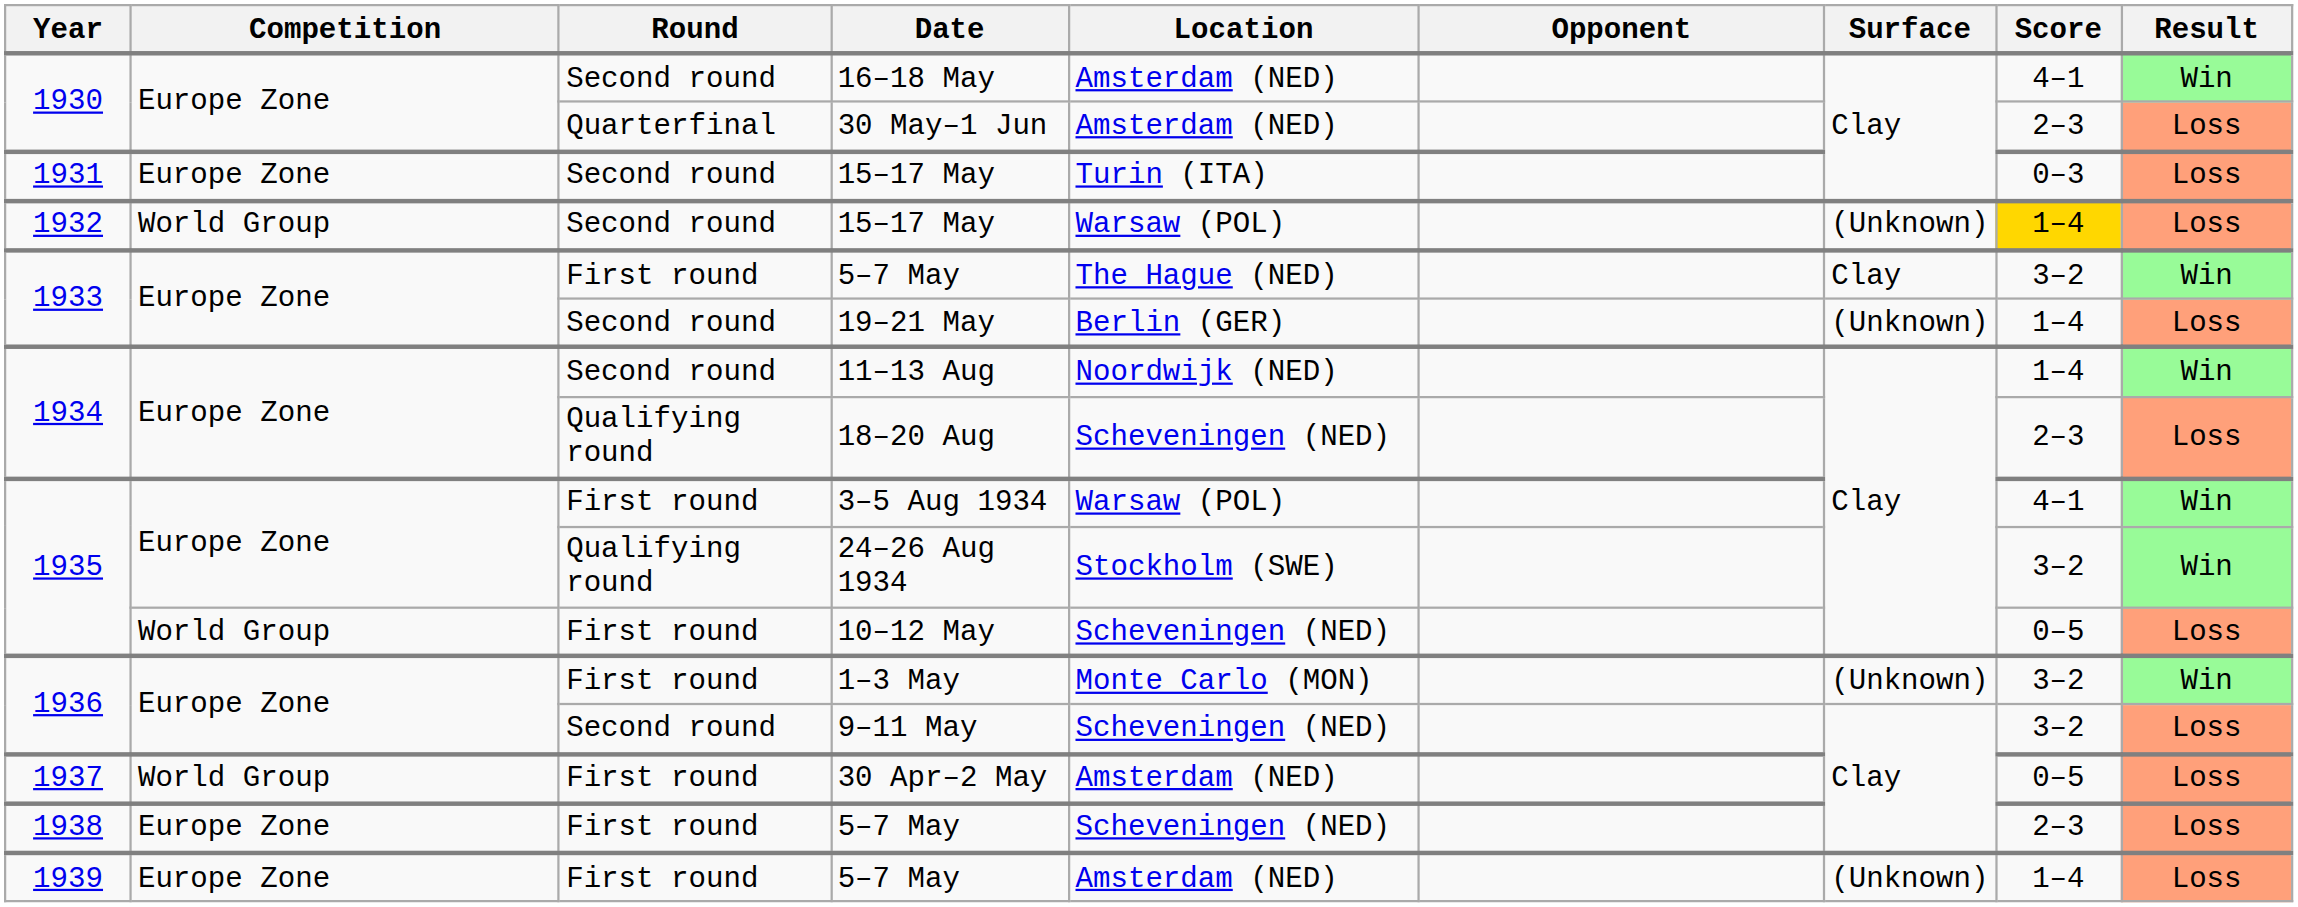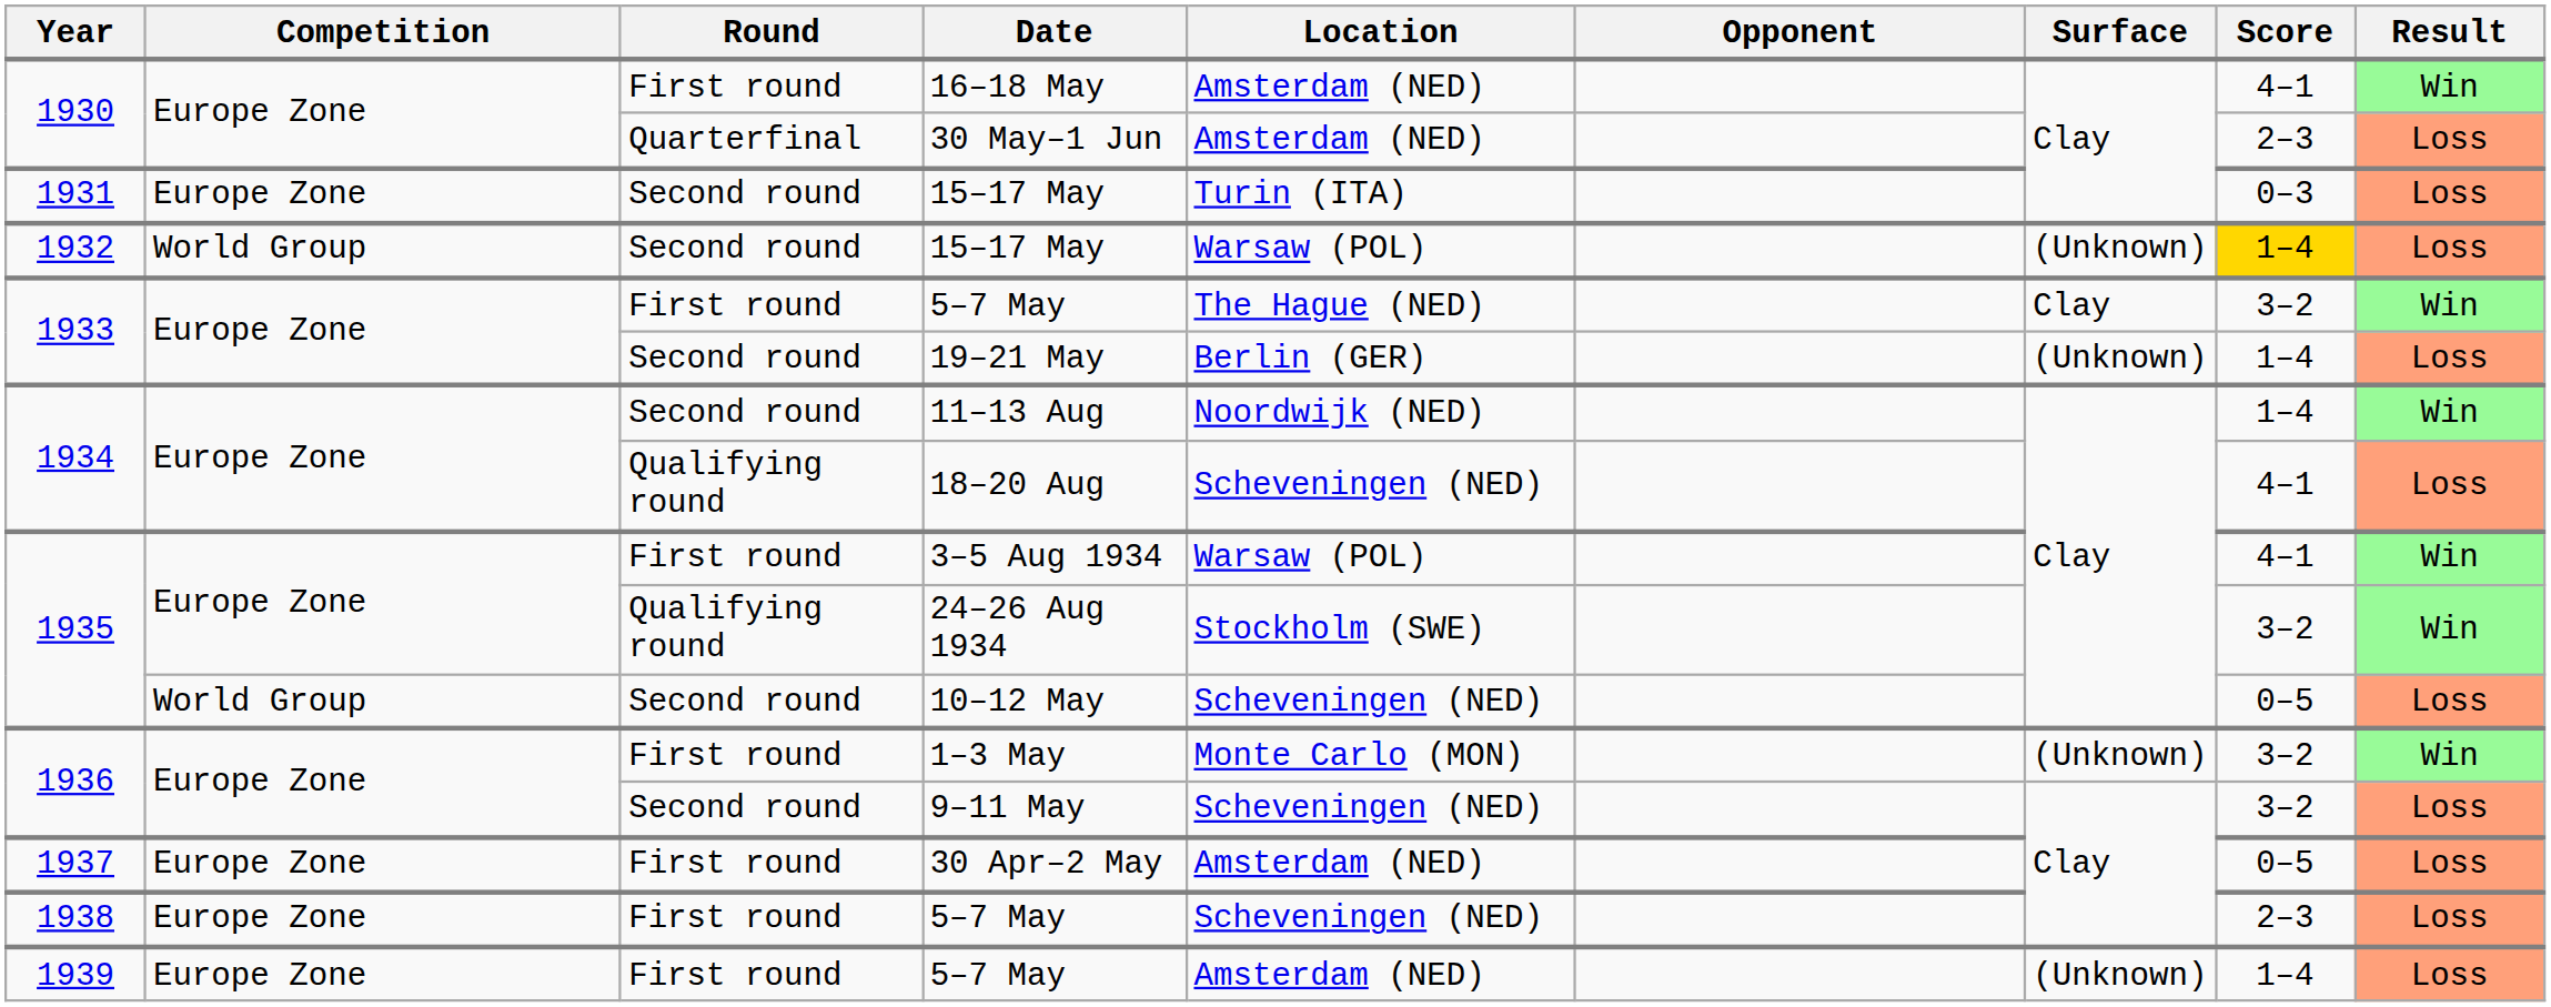 <table class="wikitable collapsible collapsed">
 <tr>
 <th width="50">Year</th>
 <th width="185">Competition</th>
 <th width="115">Round</th>
 <th width="100">Date</th>
 <th width="150">Location</th>
 <th width="175">Opponent</th>
 <th width="70">Surface</th>
 <th width="50">Score</th>
 <th width="70">Result</th>
 </tr>
 <tr style="border-top:2px solid gray;">
 <td align="center" rowspan="2"><a href='#'>1930</a></td>
 <td rowspan="2">Europe Zone</td>
-<td>Second round</td>
+<td>First round</td>
 <td>16–18 May</td>
 <td><a href='#'>Amsterdam</a> (NED)</td>
 <td></td>
 <td rowspan="3">Clay</td>
 <td align="center">4–1</td>
 <td align="center" bgcolor="#98FB98">Win</td>
 </tr>
 <tr>
 <td>Quarterfinal</td>
 <td>30 May–1 Jun</td>
 <td><a href='#'>Amsterdam</a> (NED)</td>
 <td></td>
 <td align="center">2–3</td>
 <td align="center" bgcolor="FFA07A">Loss</td>
 </tr>
 <tr style="border-top:2px solid gray;">
 <td align="center"><a href='#'>1931</a></td>
 <td>Europe Zone</td>
 <td>Second round</td>
 <td>15–17 May</td>
 <td><a href='#'>Turin</a> (ITA)</td>
 <td></td>
 <td align="center">0–3</td>
 <td align="center" bgcolor="FFA07A">Loss</td>
 </tr>
 <tr style="border-top:2px solid gray;">
 <td align="center"><a href='#'>1932</a></td>
 <td>World Group</td>
 <td>Second round</td>
 <td>15–17 May</td>
 <td><a href='#'>Warsaw</a> (POL)</td>
 <td></td>
 <td>(Unknown)</td>
 <td align="center" style="background: gold;">1–4</td>
 <td align="center" bgcolor="FFA07A">Loss</td>
 </tr>
 <tr style="border-top:2px solid gray;">
 <td align="center" rowspan="2"><a href='#'>1933</a></td>
 <td rowspan="2">Europe Zone</td>
 <td>First round</td>
 <td>5–7 May</td>
 <td><a href='#'>The Hague</a> (NED)</td>
 <td></td>
 <td>Clay</td>
 <td align="center">3–2</td>
 <td align="center" bgcolor="#98FB98">Win</td>
 </tr>
 <tr>
 <td>Second round</td>
 <td>19–21 May</td>
 <td><a href='#'>Berlin</a> (GER)</td>
 <td></td>
 <td>(Unknown)</td>
 <td align="center">1–4</td>
 <td align="center" bgcolor="FFA07A">Loss</td>
 </tr>
 <tr style="border-top:2px solid gray;">
 <td align="center" rowspan="2"><a href='#'>1934</a></td>
 <td rowspan="2">Europe Zone</td>
 <td>Second round</td>
 <td>11–13 Aug</td>
 <td><a href='#'>Noordwijk</a> (NED)</td>
 <td></td>
 <td rowspan="5">Clay</td>
 <td align="center">1–4</td>
 <td align="center" bgcolor="#98FB98">Win</td>
 </tr>
 <tr>
 <td>Qualifying round</td>
 <td>18–20 Aug</td>
 <td><a href='#'>Scheveningen</a> (NED)</td>
 <td></td>
-<td align="center">2–3</td>
+<td align="center">4–1</td>
 <td align="center" bgcolor="FFA07A">Loss</td>
 </tr>
 <tr style="border-top:2px solid gray;">
 <td align="center" rowspan="3"><a href='#'>1935</a></td>
 <td rowspan="2">Europe Zone</td>
 <td>First round</td>
 <td>3–5 Aug 1934</td>
 <td><a href='#'>Warsaw</a> (POL)</td>
 <td></td>
 <td align="center">4–1</td>
 <td align="center" bgcolor="#98FB98">Win</td>
 </tr>
 <tr>
 <td>Qualifying round</td>
 <td>24–26 Aug 1934</td>
 <td><a href='#'>Stockholm</a> (SWE)</td>
 <td></td>
 <td align="center">3–2</td>
 <td align="center" bgcolor="#98FB98">Win</td>
 </tr>
 <tr>
 <td>World Group</td>
-<td>First round</td>
+<td>Second round</td>
 <td>10–12 May</td>
 <td><a href='#'>Scheveningen</a> (NED)</td>
 <td></td>
 <td align="center">0–5</td>
 <td align="center" bgcolor="FFA07A">Loss</td>
 </tr>
 <tr style="border-top:2px solid gray;">
 <td align="center" rowspan="2"><a href='#'>1936</a></td>
 <td rowspan="2">Europe Zone</td>
 <td>First round</td>
 <td>1–3 May</td>
 <td><a href='#'>Monte Carlo</a> (MON)</td>
 <td></td>
 <td>(Unknown)</td>
 <td align="center">3–2</td>
 <td align="center" bgcolor="#98FB98">Win</td>
 </tr>
 <tr>
 <td>Second round</td>
 <td>9–11 May</td>
 <td><a href='#'>Scheveningen</a> (NED)</td>
 <td></td>
 <td rowspan="3">Clay</td>
 <td align="center">3–2</td>
 <td align="center" bgcolor="FFA07A">Loss</td>
 </tr>
 <tr style="border-top:2px solid gray;">
 <td align="center"><a href='#'>1937</a></td>
-<td>World Group</td>
+<td>Europe Zone</td>
 <td>First round</td>
 <td>30 Apr–2 May</td>
 <td><a href='#'>Amsterdam</a> (NED)</td>
 <td></td>
 <td align="center">0–5</td>
 <td align="center" bgcolor="FFA07A">Loss</td>
 </tr>
 <tr style="border-top:2px solid gray;">
 <td align="center"><a href='#'>1938</a></td>
 <td>Europe Zone</td>
 <td>First round</td>
 <td>5–7 May</td>
 <td><a href='#'>Scheveningen</a> (NED)</td>
 <td></td>
 <td align="center">2–3</td>
 <td align="center" bgcolor="FFA07A">Loss</td>
 </tr>
 <tr style="border-top:2px solid gray;">
 <td align="center"><a href='#'>1939</a></td>
 <td>Europe Zone</td>
 <td>First round</td>
 <td>5–7 May</td>
 <td><a href='#'>Amsterdam</a> (NED)</td>
 <td></td>
 <td>(Unknown)</td>
 <td align="center">1–4</td>
 <td align="center" bgcolor="FFA07A">Loss</td>
 </tr>
 </table>
